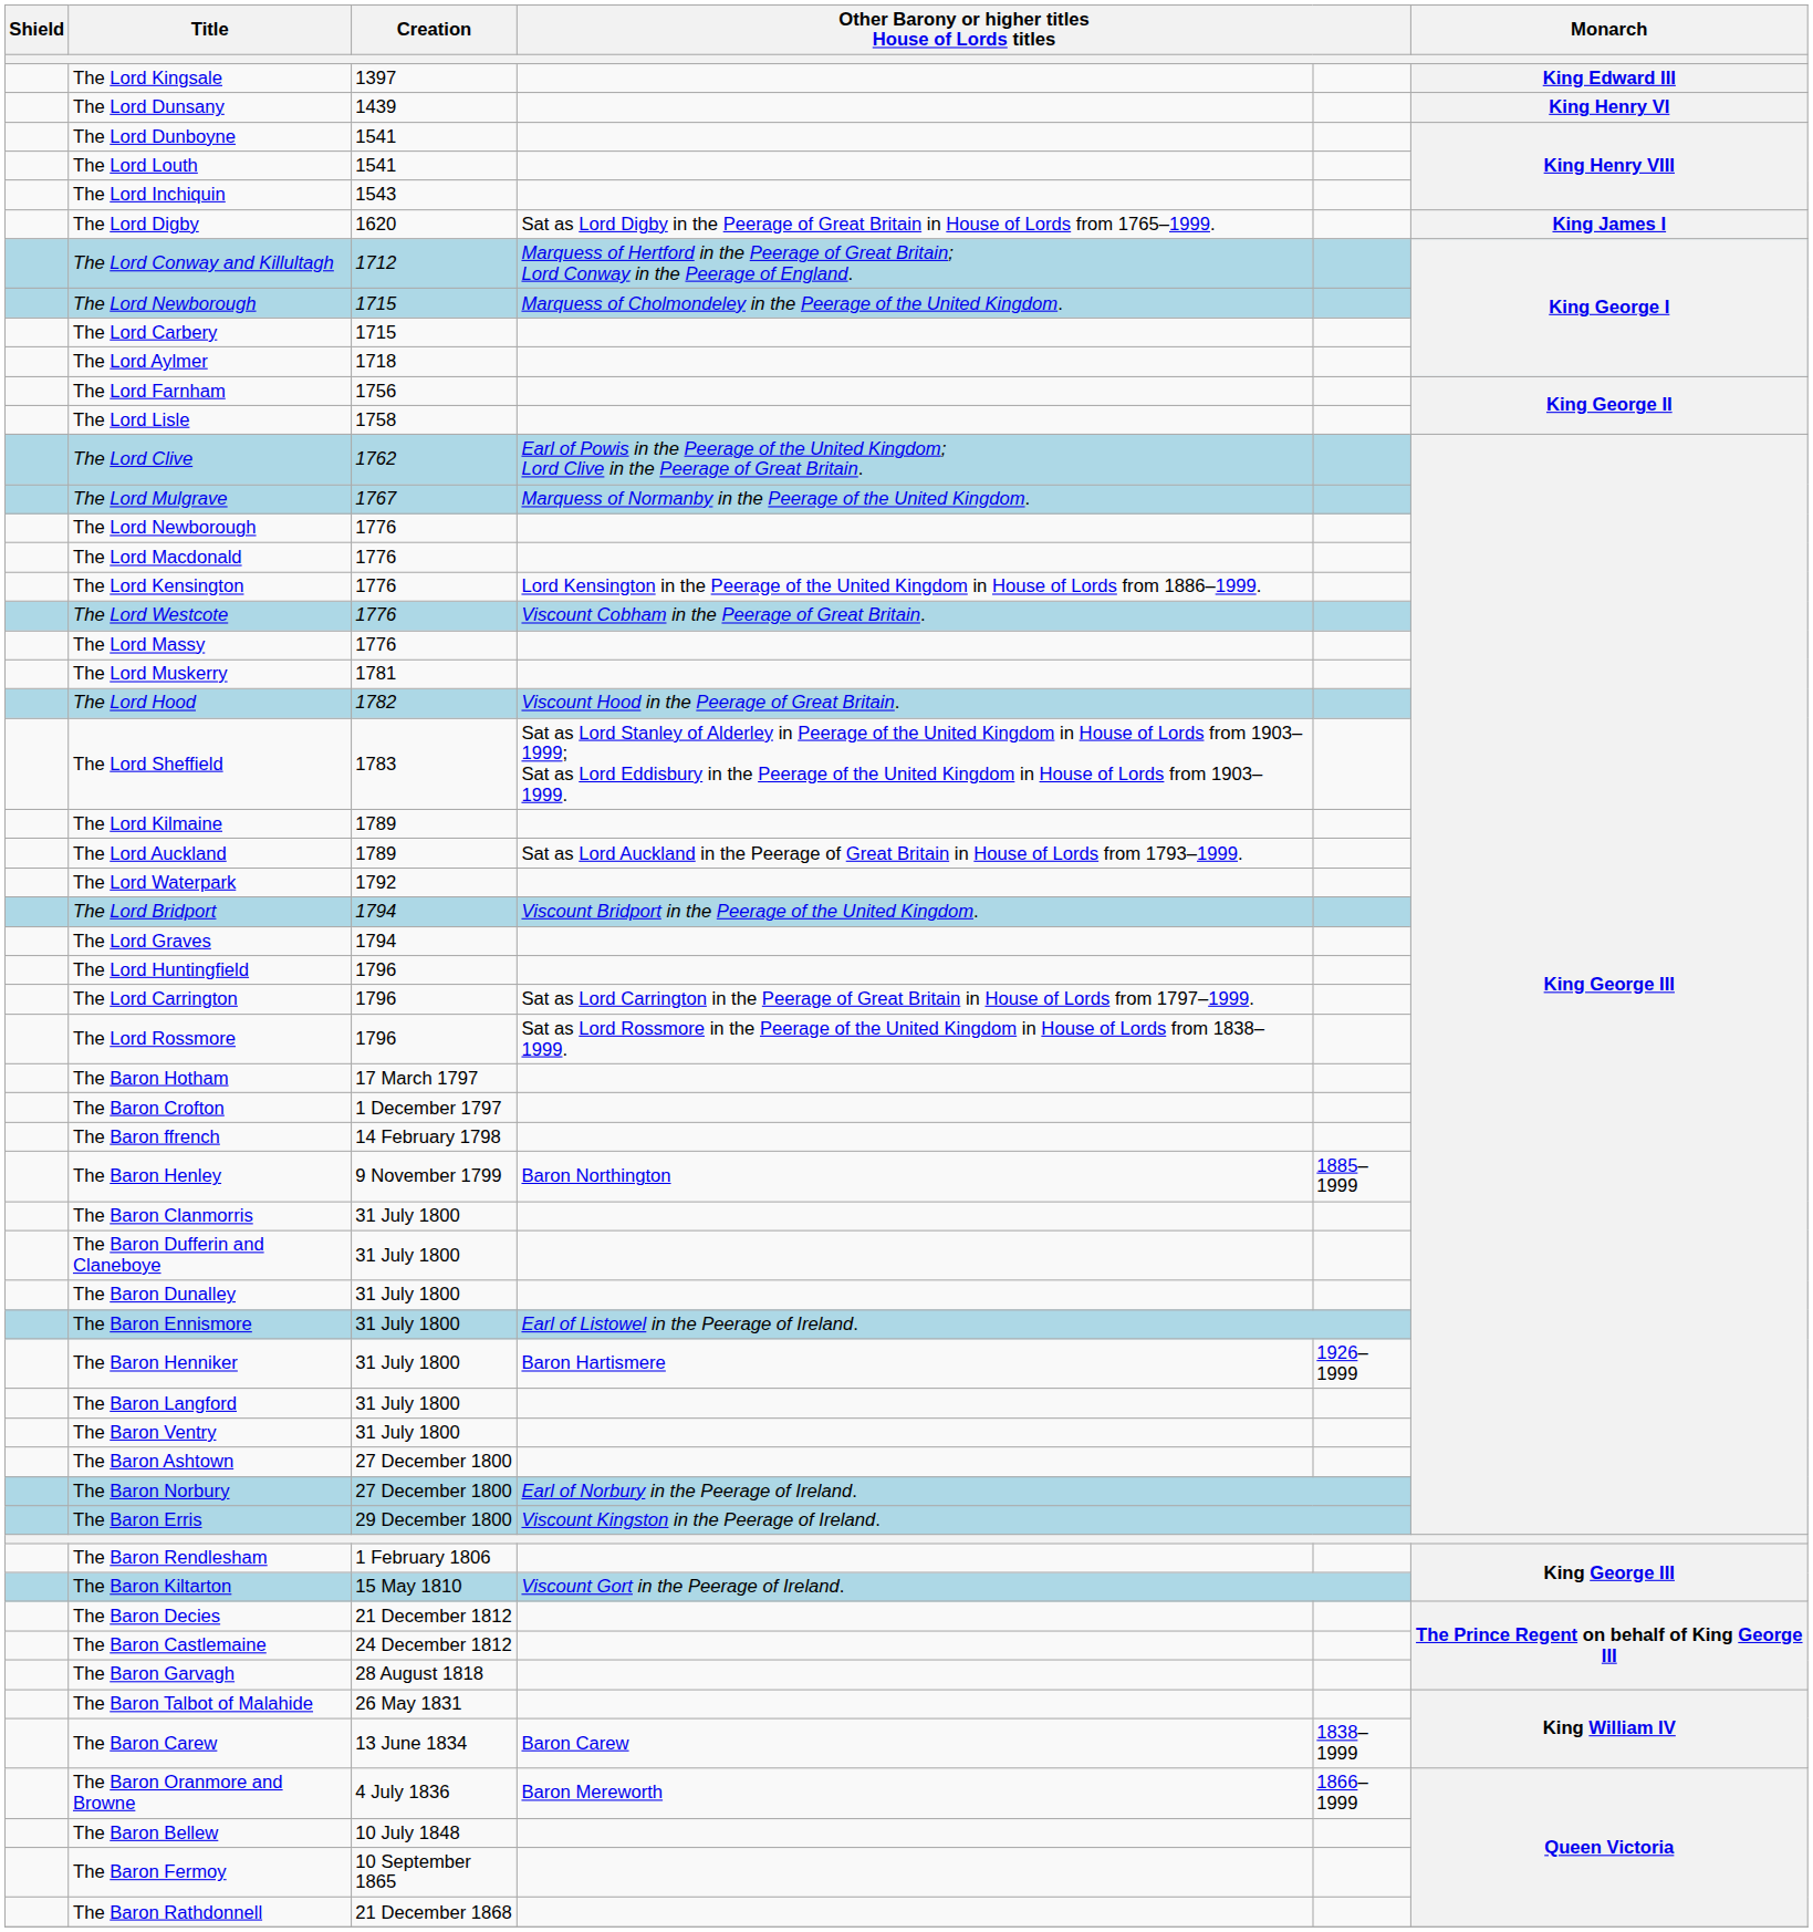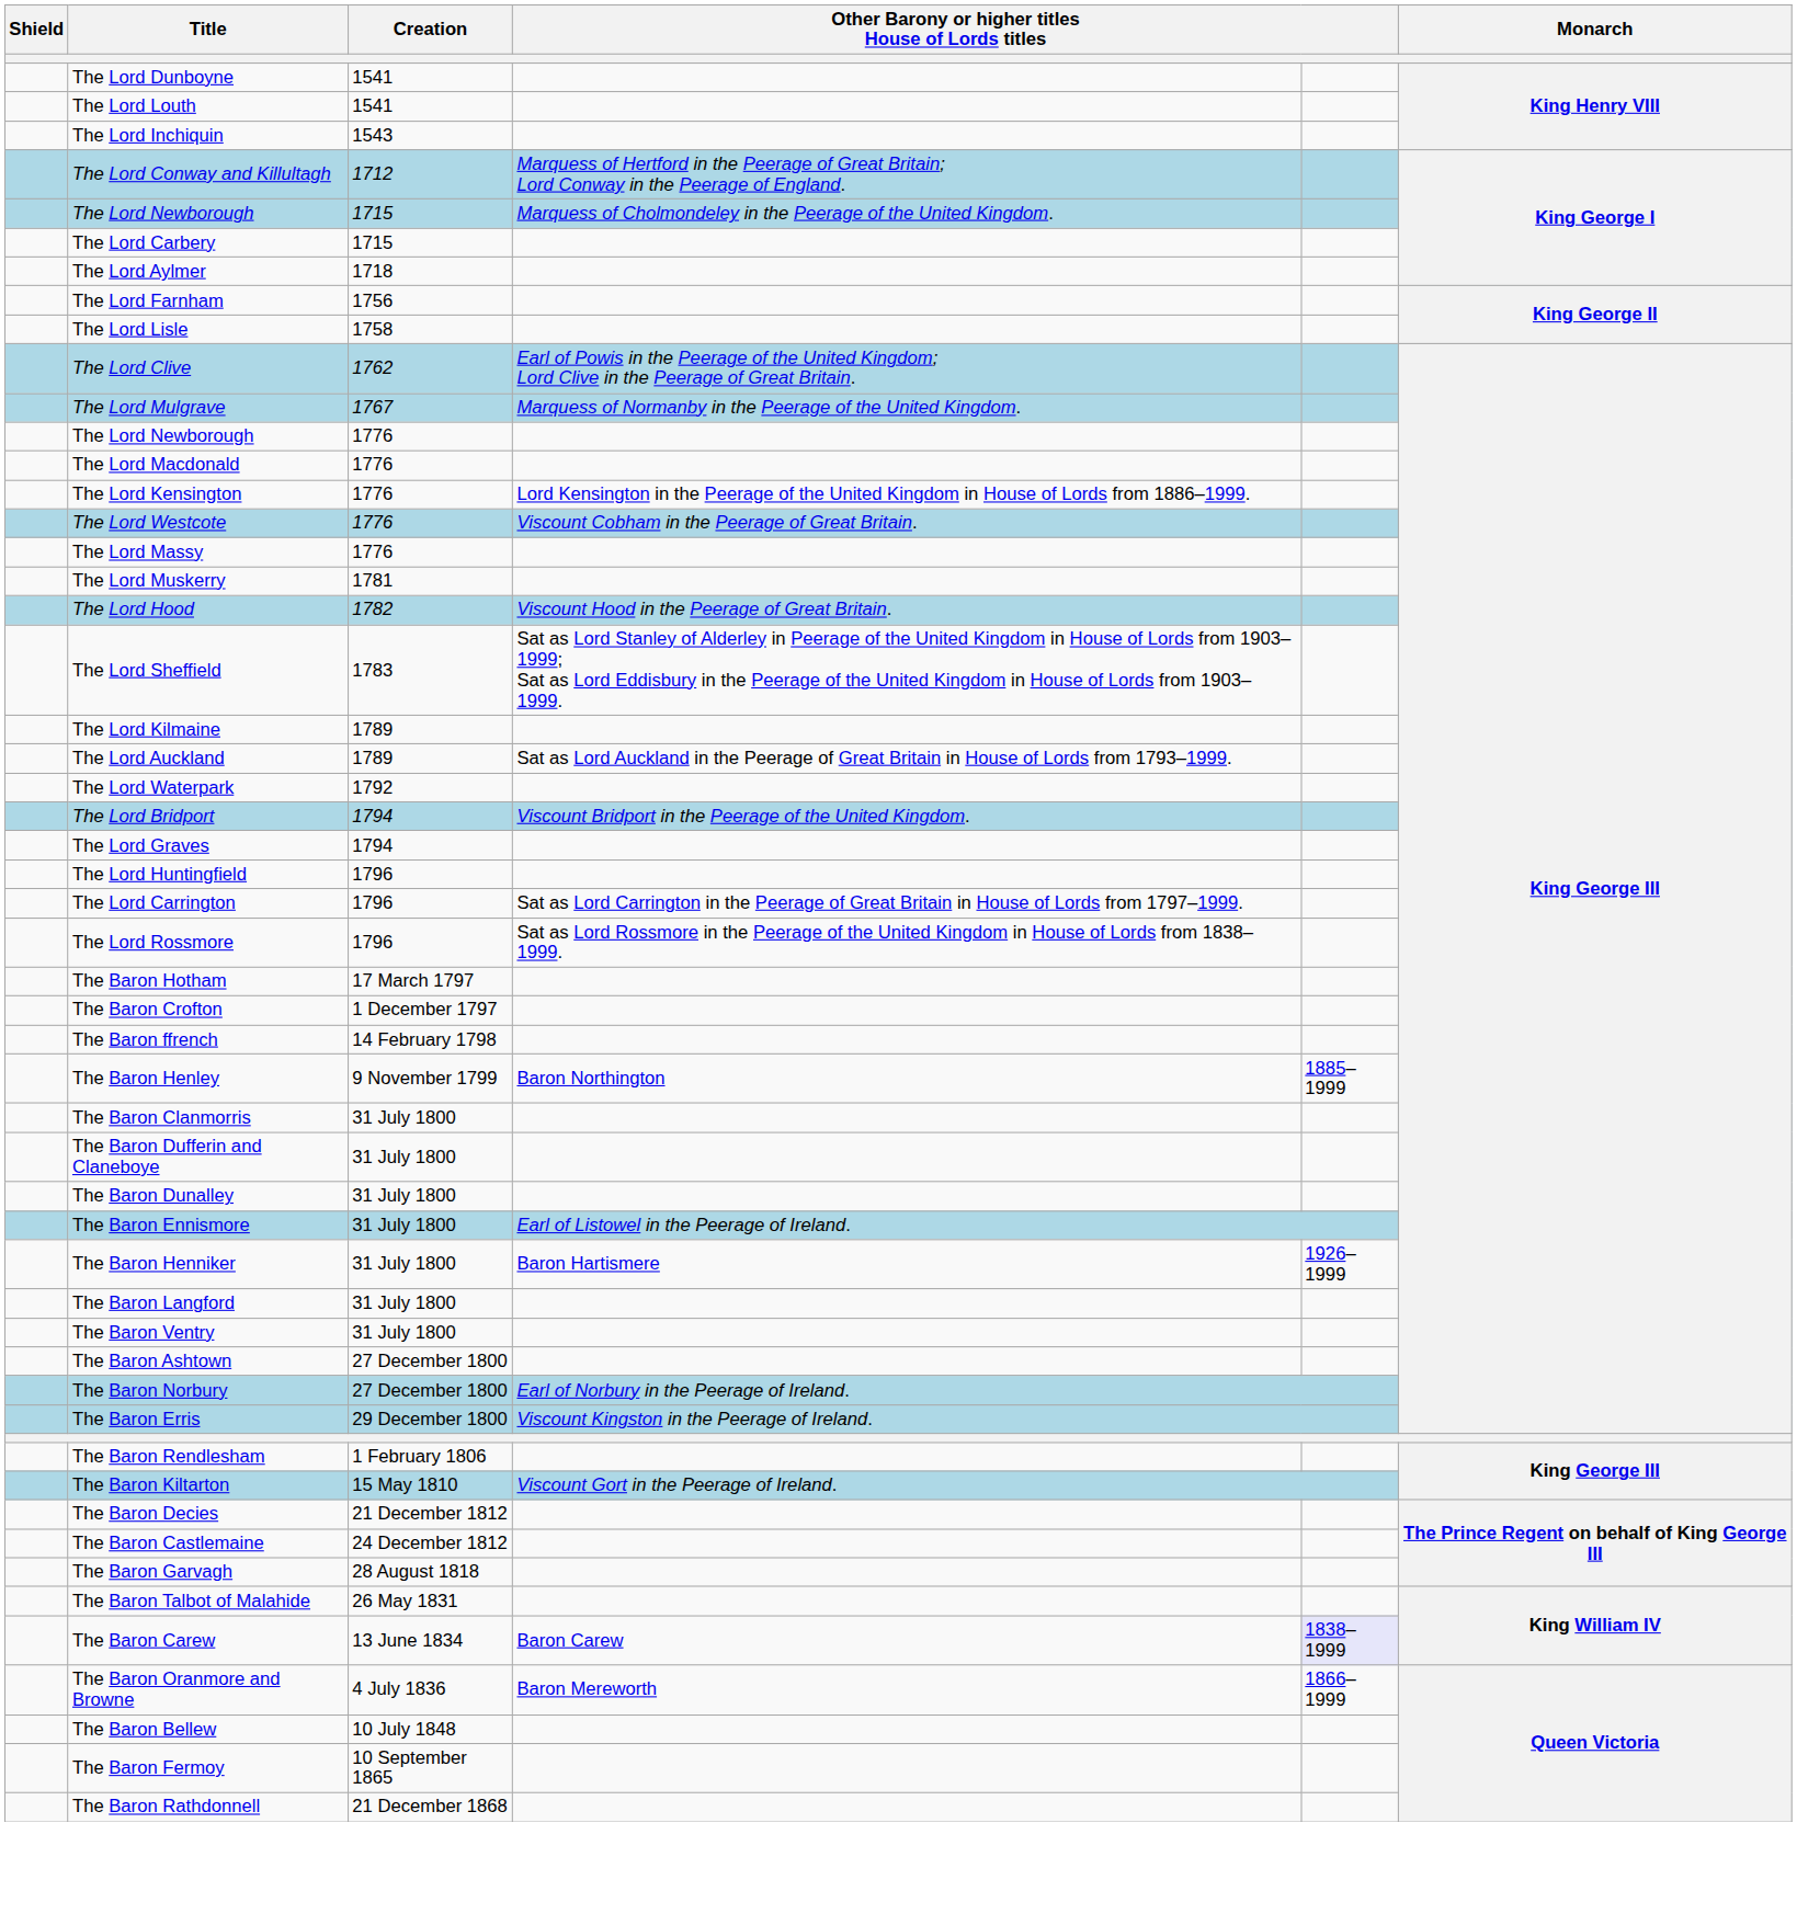 <table class="wikitable">
 <tr>
 <th>Shield</th>
 <th>Title</th>
 <th>Creation</th>
 <th colspan=2>Other Barony or higher titles<br><a href='#'>House of Lords</a> titles</th>
 <th>Monarch</th>
 </tr>
 <tr>
 <th colspan=6></th>
-</tr>
-<tr>
-<td align=center><br></td>
-<td>The <a href='#'>Lord Kingsale</a></td>
-<td>1397</td>
-<td></td>
-<td></td>
-<th><a href='#'>King Edward III</a></th>
-</tr>
-<tr>
-<td align=center><br></td>
-<td>The <a href='#'>Lord Dunsany</a></td>
-<td>1439</td>
-<td></td>
-<td></td>
-<th rowspan=1><a href='#'>King Henry VI</a></th>
 </tr>
 <tr>
 <td align=center><br></td>
 <td>The <a href='#'>Lord Dunboyne</a></td>
 <td>1541</td>
 <td></td>
 <td></td>
 <th rowspan=3><a href='#'>King Henry VIII</a></th>
 </tr>
 <tr>
 <td align=center><br></td>
 <td>The <a href='#'>Lord Louth</a></td>
 <td>1541</td>
 <td></td>
 <td></td>
 </tr>
 <tr>
 <td align=center><br></td>
 <td>The <a href='#'>Lord Inchiquin</a></td>
 <td>1543</td>
 <td></td>
 <td></td>
-</tr>
-<tr>
-<td align=center><br></td>
-<td>The <a href='#'>Lord Digby</a></td>
-<td>1620</td>
-<td>Sat as <a href='#'>Lord Digby</a> in the <a href='#'>Peerage of Great Britain</a> in <a href='#'>House of Lords</a> from 1765–<a href='#'>1999</a>.</td>
-<td></td>
-<th><a href='#'>King James I</a></th>
 </tr>
 <tr style="background:#ADD8E6;">
 <td align=center><br></td>
 <td><em>The <a href='#'>Lord Conway and Killultagh</a></em></td>
 <td><em>1712</em></td>
 <td><em><a href='#'>Marquess of Hertford</a> in the <a href='#'>Peerage of Great Britain</a>;<br><a href='#'>Lord Conway</a> in the <a href='#'>Peerage of England</a></em>.</td>
 <td></td>
 <th rowspan=4><a href='#'>King George I</a></th>
 </tr>
 <tr style="background:#ADD8E6;">
 <td align=center><br></td>
 <td><em>The <a href='#'>Lord Newborough</a></em></td>
 <td><em>1715</em></td>
 <td><em><a href='#'>Marquess of Cholmondeley</a> in the <a href='#'>Peerage of the United Kingdom</a></em>.</td>
 <td></td>
 </tr>
 <tr>
 <td align=center><br></td>
 <td>The <a href='#'>Lord Carbery</a></td>
 <td>1715</td>
 <td></td>
 <td></td>
 </tr>
 <tr>
 <td align=center><br></td>
 <td>The <a href='#'>Lord Aylmer</a></td>
 <td>1718</td>
 <td></td>
 <td></td>
 </tr>
 <tr>
 <td align=center><br></td>
 <td>The <a href='#'>Lord Farnham</a></td>
 <td>1756</td>
 <td></td>
 <td></td>
 <th rowspan=2><a href='#'>King George II</a></th>
 </tr>
 <tr>
 <td align=center><br></td>
 <td>The <a href='#'>Lord Lisle</a></td>
 <td>1758</td>
 <td></td>
 <td></td>
 </tr>
 <tr style="background:#ADD8E6;">
 <td align=center><br></td>
 <td><em>The <a href='#'>Lord Clive</a></em></td>
 <td><em>1762</em></td>
 <td><em><a href='#'>Earl of Powis</a> in the <a href='#'>Peerage of the United Kingdom</a>;<br><a href='#'>Lord Clive</a> in the <a href='#'>Peerage of Great Britain</a></em>.</td>
 <td></td>
 <th rowspan=32><a href='#'>King George III</a></th>
 </tr>
 <tr style="background:#ADD8E6;">
 <td align=center><br></td>
 <td><em>The <a href='#'>Lord Mulgrave</a></em></td>
 <td><em>1767</em></td>
 <td><em><a href='#'>Marquess of Normanby</a> in the <a href='#'>Peerage of the United Kingdom</a></em>.</td>
 <td></td>
 </tr>
 <tr>
 <td align=center><br></td>
 <td>The <a href='#'>Lord Newborough</a></td>
 <td>1776</td>
 <td></td>
 <td></td>
 </tr>
 <tr>
 <td align=center><br></td>
 <td>The <a href='#'>Lord Macdonald</a></td>
 <td>1776</td>
 <td></td>
 <td></td>
 </tr>
 <tr>
 <td align=center><br></td>
 <td>The <a href='#'>Lord Kensington</a></td>
 <td>1776</td>
 <td><a href='#'>Lord Kensington</a> in the <a href='#'>Peerage of the United Kingdom</a> in <a href='#'>House of Lords</a> from 1886–<a href='#'>1999</a>.</td>
 <td></td>
 </tr>
 <tr style="background:#ADD8E6;">
 <td align=center><br></td>
 <td><em>The <a href='#'>Lord Westcote</a></em></td>
 <td><em>1776</em></td>
 <td><em><a href='#'>Viscount Cobham</a> in the <a href='#'>Peerage of Great Britain</a></em>.</td>
 <td></td>
 </tr>
 <tr>
 <td align=center><br></td>
 <td>The <a href='#'>Lord Massy</a></td>
 <td>1776</td>
 <td></td>
 <td></td>
 </tr>
 <tr>
 <td align=center><br></td>
 <td>The <a href='#'>Lord Muskerry</a></td>
 <td>1781</td>
 <td></td>
 <td></td>
 </tr>
 <tr style="background:#ADD8E6;">
 <td align=center><br></td>
 <td><em>The <a href='#'>Lord Hood</a></em></td>
 <td><em>1782</em></td>
 <td><em><a href='#'>Viscount Hood</a> in the <a href='#'>Peerage of Great Britain</a></em>.</td>
 <td></td>
 </tr>
 <tr>
 <td align=center><br></td>
 <td>The <a href='#'>Lord Sheffield</a></td>
 <td>1783</td>
 <td>Sat as <a href='#'>Lord Stanley of Alderley</a> in <a href='#'>Peerage of the United Kingdom</a> in <a href='#'>House of Lords</a> from 1903–<a href='#'>1999</a>;<br>Sat as <a href='#'>Lord Eddisbury</a> in the <a href='#'>Peerage of the United Kingdom</a> in <a href='#'>House of Lords</a> from 1903–<a href='#'>1999</a>.</td>
 <td></td>
 </tr>
 <tr>
 <td align=center><br></td>
 <td>The <a href='#'>Lord Kilmaine</a></td>
 <td>1789</td>
 <td></td>
 <td></td>
 </tr>
 <tr>
 <td align=center><br></td>
 <td>The <a href='#'>Lord Auckland</a></td>
 <td>1789</td>
 <td>Sat as <a href='#'>Lord Auckland</a> in the Peerage of <a href='#'>Great Britain</a> in <a href='#'>House of Lords</a> from 1793–<a href='#'>1999</a>.</td>
 <td></td>
 </tr>
 <tr>
 <td align=center><br></td>
 <td>The <a href='#'>Lord Waterpark</a></td>
 <td>1792</td>
 <td></td>
 <td></td>
 </tr>
 <tr style="background:#ADD8E6;">
 <td align=center><br></td>
 <td><em>The <a href='#'>Lord Bridport</a></em></td>
 <td><em>1794</em></td>
 <td><em><a href='#'>Viscount Bridport</a> in the <a href='#'>Peerage of the United Kingdom</a></em>.</td>
 <td></td>
 </tr>
 <tr>
 <td align=center><br></td>
 <td>The <a href='#'>Lord Graves</a></td>
 <td>1794</td>
 <td></td>
 <td></td>
 </tr>
 <tr>
 <td align=center><br></td>
 <td>The <a href='#'>Lord Huntingfield</a></td>
 <td>1796</td>
 <td></td>
 <td></td>
 </tr>
 <tr>
 <td align=center><br></td>
 <td>The <a href='#'>Lord Carrington</a></td>
 <td>1796</td>
 <td>Sat as <a href='#'>Lord Carrington</a> in the <a href='#'>Peerage of Great Britain</a> in <a href='#'>House of Lords</a> from 1797–<a href='#'>1999</a>.</td>
 <td></td>
 </tr>
 <tr>
 <td align=center><br></td>
 <td>The <a href='#'>Lord Rossmore</a></td>
 <td>1796</td>
 <td>Sat as <a href='#'>Lord Rossmore</a> in the <a href='#'>Peerage of the United Kingdom</a> in <a href='#'>House of Lords</a> from 1838–<a href='#'>1999</a>.</td>
 </tr>
 <tr>
 <td align=center><br></td>
 <td>The <a href='#'>Baron Hotham</a></td>
 <td>17 March 1797</td>
 <td></td>
 <td></td>
 </tr>
 <tr>
 <td align=center><br></td>
 <td>The <a href='#'>Baron Crofton</a></td>
 <td>1 December 1797</td>
 <td></td>
 <td></td>
 </tr>
 <tr>
 <td align=center><br></td>
 <td>The <a href='#'>Baron ffrench</a></td>
 <td>14 February 1798</td>
 <td></td>
 <td></td>
 </tr>
 <tr>
 <td align=center><br></td>
 <td>The <a href='#'>Baron Henley</a></td>
 <td>9 November 1799</td>
 <td> <a href='#'>Baron Northington</a></td>
 <td><a href='#'>1885</a>–1999</td>
 </tr>
 <tr>
 <td align=center><br></td>
 <td>The <a href='#'>Baron Clanmorris</a></td>
 <td>31 July 1800</td>
 <td></td>
 <td></td>
 </tr>
 <tr>
 <td align=center><br></td>
 <td>The <a href='#'>Baron Dufferin and Claneboye</a></td>
 <td>31 July 1800</td>
 <td></td>
 <td></td>
 </tr>
 <tr>
 <td align=center><br></td>
 <td>The <a href='#'>Baron Dunalley</a></td>
 <td>31 July 1800</td>
 <td></td>
 <td></td>
 </tr>
 <tr style="background:#ADD8E6;">
 <td align=center><br></td>
 <td>The <a href='#'>Baron Ennismore</a></td>
 <td>31 July 1800</td>
 <td colspan=2><em><a href='#'>Earl of Listowel</a> in the Peerage of Ireland</em>.</td>
 </tr>
 <tr>
 <td align=center><br></td>
 <td>The <a href='#'>Baron Henniker</a></td>
 <td>31 July 1800</td>
 <td> <a href='#'>Baron Hartismere</a></td>
 <td><a href='#'>1926</a>–1999</td>
 </tr>
 <tr>
 <td align=center><br></td>
 <td>The <a href='#'>Baron Langford</a></td>
 <td>31 July 1800</td>
 <td></td>
 <td></td>
 </tr>
 <tr>
 <td align=center><br></td>
 <td>The <a href='#'>Baron Ventry</a></td>
 <td>31 July 1800</td>
 <td></td>
 <td></td>
 </tr>
 <tr>
 <td align=center><br></td>
 <td>The <a href='#'>Baron Ashtown</a></td>
 <td>27 December 1800</td>
 <td></td>
 <td></td>
 </tr>
 <tr style="background:#ADD8E6;">
 <td align=center><br></td>
 <td>The <a href='#'>Baron Norbury</a></td>
 <td>27 December 1800</td>
 <td colspan=2><em><a href='#'>Earl of Norbury</a> in the Peerage of Ireland</em>.</td>
 </tr>
 <tr style="background:#ADD8E6;">
 <td align=center><br></td>
 <td>The <a href='#'>Baron Erris</a></td>
 <td>29 December 1800</td>
 <td colspan=2><em><a href='#'>Viscount Kingston</a> in the Peerage of Ireland</em>.</td>
 </tr>
 <tr>
 <th colspan=6></th>
 </tr>
 <tr>
 <td align=center><br></td>
 <td>The <a href='#'>Baron Rendlesham</a></td>
 <td>1 February 1806</td>
 <td></td>
 <td></td>
 <th rowspan=2>King <a href='#'>George III</a></th>
 </tr>
 <tr style="background:#ADD8E6;">
 <td align=center><br></td>
 <td>The <a href='#'>Baron Kiltarton</a></td>
 <td>15 May 1810</td>
 <td colspan=2><em><a href='#'>Viscount Gort</a> in the Peerage of Ireland</em>.</td>
 </tr>
 <tr>
 <td align=center><br></td>
 <td>The <a href='#'>Baron Decies</a></td>
 <td>21 December 1812</td>
 <td></td>
 <td></td>
 <th rowspan=3><a href='#'>The Prince Regent</a> on behalf of King <a href='#'>George III</a></th>
 </tr>
 <tr>
 <td align=center><br></td>
 <td>The <a href='#'>Baron Castlemaine</a></td>
 <td>24 December 1812</td>
 <td></td>
 <td></td>
 </tr>
 <tr>
 <td align=center><br></td>
 <td>The <a href='#'>Baron Garvagh</a></td>
 <td>28 August 1818</td>
 <td></td>
 <td></td>
 </tr>
 <tr>
 <td align=center><br></td>
 <td>The <a href='#'>Baron Talbot of Malahide</a></td>
 <td>26 May 1831</td>
 <td></td>
 <td></td>
 <th rowspan=2>King <a href='#'>William IV</a></th>
 </tr>
 <tr>
 <td align=center><br></td>
 <td>The <a href='#'>Baron Carew</a></td>
 <td>13 June 1834</td>
 <td> <a href='#'>Baron Carew</a></td>
-<td><a href='#'>1838</a>–1999</td>
+<td style="background: lavender;"><a href='#'>1838</a>–1999</td>
 </tr>
 <tr>
 <td align=center><br></td>
 <td>The <a href='#'>Baron Oranmore and Browne</a></td>
 <td>4 July 1836</td>
 <td> <a href='#'>Baron Mereworth</a></td>
 <td><a href='#'>1866</a>–1999</td>
 <th rowspan=4><a href='#'>Queen Victoria</a></th>
 </tr>
 <tr>
 <td align=center><br></td>
 <td>The <a href='#'>Baron Bellew</a></td>
 <td>10 July 1848</td>
 <td></td>
 <td></td>
 </tr>
 <tr>
 <td align=center><br></td>
 <td>The <a href='#'>Baron Fermoy</a></td>
 <td>10 September 1865</td>
 <td></td>
 <td></td>
 </tr>
 <tr>
 <td align=center><br></td>
 <td>The <a href='#'>Baron Rathdonnell</a></td>
 <td>21 December 1868</td>
 <td></td>
 <td></td>
 </tr>
 <tr>
 </tr>
 </table>
